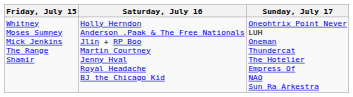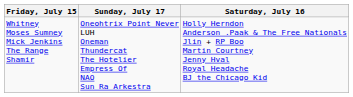 <table class="wikitable">
 <tr>
 <th>Friday, July 15</th>
+<th>Sunday, July 17</th>
 <th>Saturday, July 16</th>
-<th>Sunday, July 17</th>
 </tr>
 <tr valign="top">
 <td><a href='#'>Whitney</a><br><a href='#'>Moses Sumney</a><br><a href='#'>Mick Jenkins</a><br><a href='#'>The Range</a><br><a href='#'>Shamir</a></td>
+<td><a href='#'>Oneohtrix Point Never</a><br>LUH<br><a href='#'>Oneman</a><br><a href='#'>Thundercat</a><br><a href='#'>The Hotelier</a><br><a href='#'>Empress Of</a><br><a href='#'>NAO</a><br><a href='#'>Sun Ra Arkestra</a></td>
 <td><a href='#'>Holly Herndon</a><br><a href='#'>Anderson .Paak & The Free Nationals</a><br><a href='#'>Jlin</a> + <a href='#'>RP Boo</a><br><a href='#'>Martin Courtney</a><br><a href='#'>Jenny Hval</a><br><a href='#'>Royal Headache</a><br><a href='#'>BJ the Chicago Kid</a></td>
-<td><a href='#'>Oneohtrix Point Never</a><br>LUH<br><a href='#'>Oneman</a><br><a href='#'>Thundercat</a><br><a href='#'>The Hotelier</a><br><a href='#'>Empress Of</a><br><a href='#'>NAO</a><br><a href='#'>Sun Ra Arkestra</a></td>
 </tr>
 </table>
